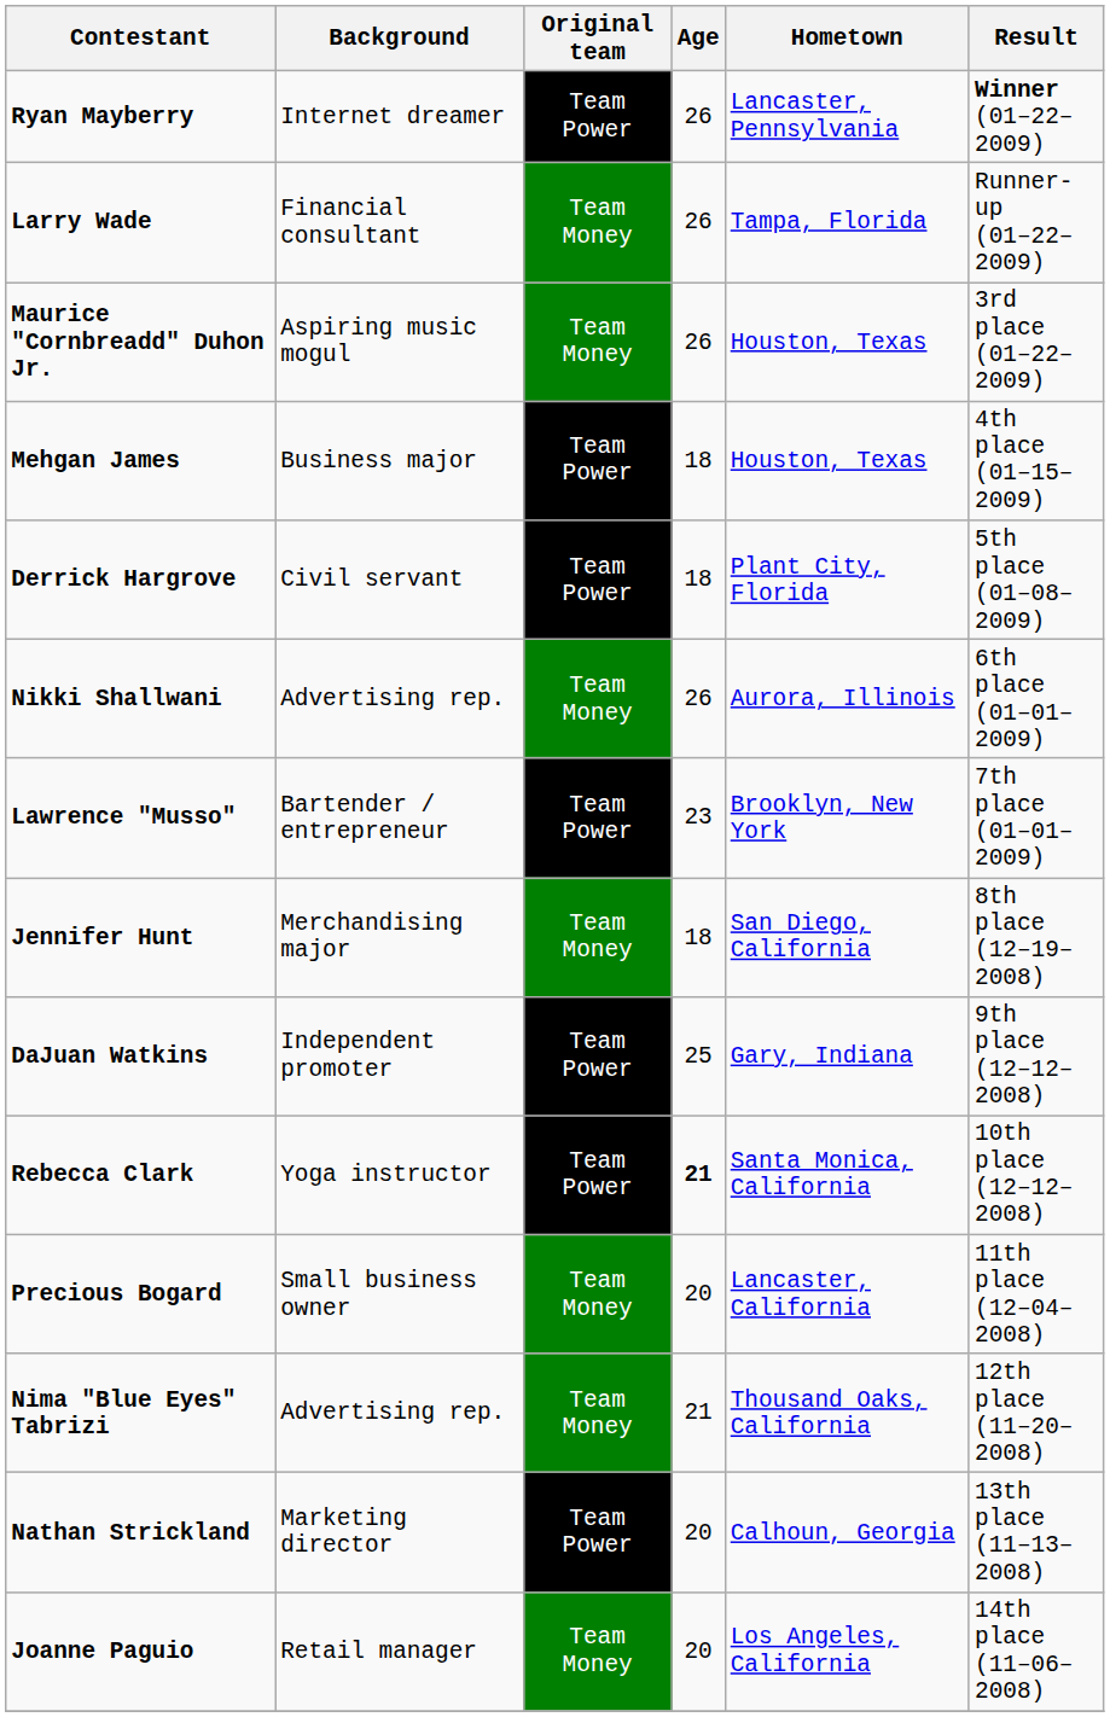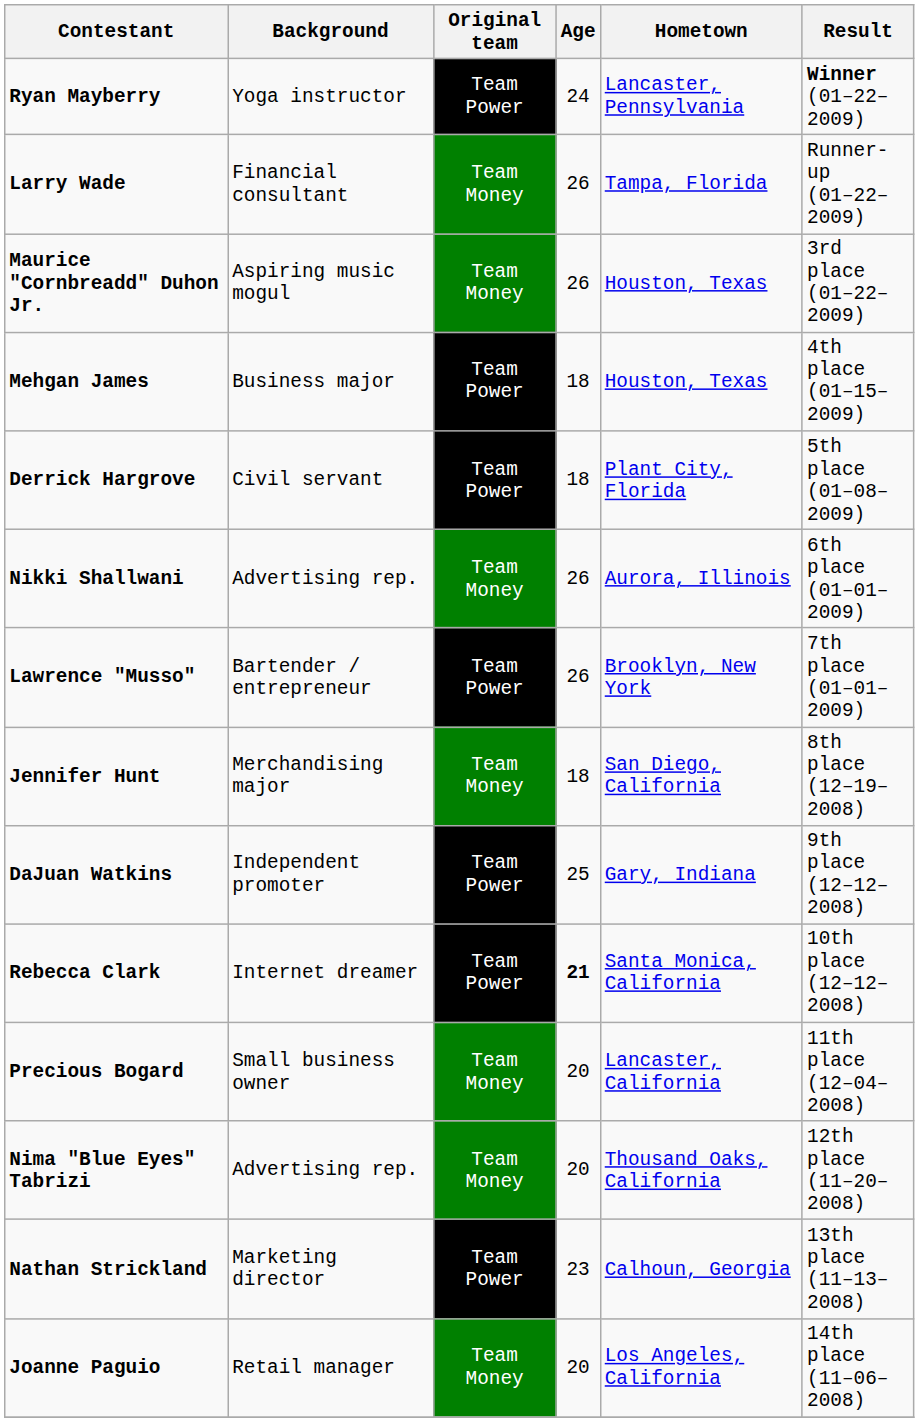 <table class="sortable wikitable">
 <tr>
 <th>Contestant</th>
 <th>Background</th>
 <th>Original team</th>
 <th>Age</th>
 <th>Hometown</th>
 <th>Result</th>
 </tr>
 <tr>
 <td><strong>Ryan Mayberry</strong></td>
-<td>Internet dreamer</td>
+<td>Yoga instructor</td>
 <td align="center" style="background:black;color:white;">Team Power</td>
-<td align="center">26</td>
+<td align="center">24</td>
 <td><a href='#'>Lancaster, Pennsylvania</a></td>
 <td><strong>Winner</strong><br>(01–22–2009)</td>
 </tr>
 <tr>
 <td><strong>Larry Wade</strong></td>
 <td>Financial consultant</td>
 <td style="text-align:center;background:green;color:white;">Team Money</td>
 <td align="center">26</td>
 <td><a href='#'>Tampa, Florida</a></td>
 <td>Runner-up<br>(01–22–2009)</td>
 </tr>
 <tr>
 <td><strong>Maurice "Cornbreadd" Duhon Jr.</strong></td>
 <td>Aspiring music mogul</td>
 <td style="text-align:center;background:green;color:white;">Team Money</td>
 <td align="center">26</td>
 <td><a href='#'>Houston, Texas</a></td>
 <td>3rd place<br>(01–22–2009)</td>
 </tr>
 <tr>
 <td><strong>Mehgan James</strong></td>
 <td>Business major</td>
 <td align="center" style="background:black;color:white;">Team Power</td>
 <td align="center">18</td>
 <td><a href='#'>Houston, Texas</a></td>
 <td>4th place<br>(01–15–2009)</td>
 </tr>
 <tr>
 <td><strong>Derrick Hargrove</strong></td>
 <td>Civil servant</td>
 <td align="center" style="background:black;color:white;">Team Power</td>
 <td align="center">18</td>
 <td><a href='#'>Plant City, Florida</a></td>
 <td>5th place<br>(01–08–2009)</td>
 </tr>
 <tr>
 <td><strong>Nikki Shallwani</strong></td>
 <td>Advertising rep.</td>
 <td style="text-align:center;background:green;color:white;">Team Money</td>
 <td align="center">26</td>
 <td><a href='#'>Aurora, Illinois</a></td>
 <td>6th place<br>(01–01–2009)</td>
 </tr>
 <tr>
 <td><strong>Lawrence "Musso"</strong></td>
 <td>Bartender / entrepreneur</td>
 <td align="center" style="background:black;color:white;">Team Power</td>
-<td align="center">23</td>
+<td align="center">26</td>
 <td><a href='#'>Brooklyn, New York</a></td>
 <td>7th place<br>(01–01–2009)</td>
 </tr>
 <tr>
 <td><strong>Jennifer Hunt</strong></td>
 <td>Merchandising major</td>
 <td style="text-align:center;background:green;color:white;">Team Money</td>
 <td align="center">18</td>
 <td><a href='#'>San Diego, California</a></td>
 <td>8th place<br>(12–19–2008)</td>
 </tr>
 <tr>
 <td><strong>DaJuan Watkins</strong></td>
 <td>Independent promoter</td>
 <td align="center" style="background:black;color:white;">Team Power</td>
 <td align="center">25</td>
 <td><a href='#'>Gary, Indiana</a></td>
 <td>9th place<br>(12–12–2008)</td>
 </tr>
 <tr>
 <td><strong>Rebecca Clark</strong></td>
-<td>Yoga instructor</td>
+<td>Internet dreamer</td>
 <td align="center" style="background:black;color:white;">Team Power</td>
 <td align="center"><strong>21</strong></td>
 <td><a href='#'>Santa Monica, California</a></td>
 <td>10th place<br>(12–12–2008)</td>
 </tr>
 <tr>
 <td><strong>Precious Bogard</strong></td>
 <td>Small business owner</td>
 <td style="text-align:center;background:green;color:white;">Team Money</td>
 <td align="center">20</td>
 <td><a href='#'>Lancaster, California</a></td>
 <td>11th place<br>(12–04–2008)</td>
 </tr>
 <tr>
 <td><strong>Nima "Blue Eyes" Tabrizi</strong></td>
 <td>Advertising rep.</td>
 <td style="text-align:center;background:green;color:white;">Team Money</td>
-<td align="center">21</td>
+<td align="center">20</td>
 <td><a href='#'>Thousand Oaks, California</a></td>
 <td>12th place<br>(11–20–2008)</td>
 </tr>
 <tr>
 <td><strong>Nathan Strickland</strong></td>
 <td>Marketing director</td>
 <td align="center" style="background:black;color:white;">Team Power</td>
-<td align="center">20</td>
+<td align="center">23</td>
 <td><a href='#'>Calhoun, Georgia</a></td>
 <td>13th place<br>(11–13–2008)</td>
 </tr>
 <tr>
 <td><strong>Joanne Paguio</strong></td>
 <td>Retail manager</td>
 <td style="text-align:center;background:green;color:white;">Team Money</td>
 <td align="center">20</td>
 <td><a href='#'>Los Angeles, California</a></td>
 <td>14th place<br>(11–06–2008)</td>
 </tr>
 <tr>
 </tr>
 </table>
